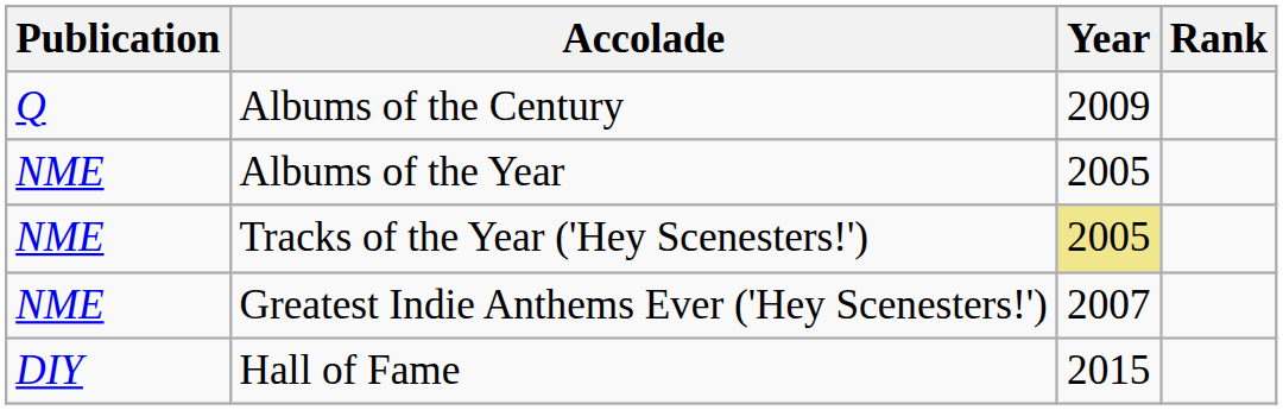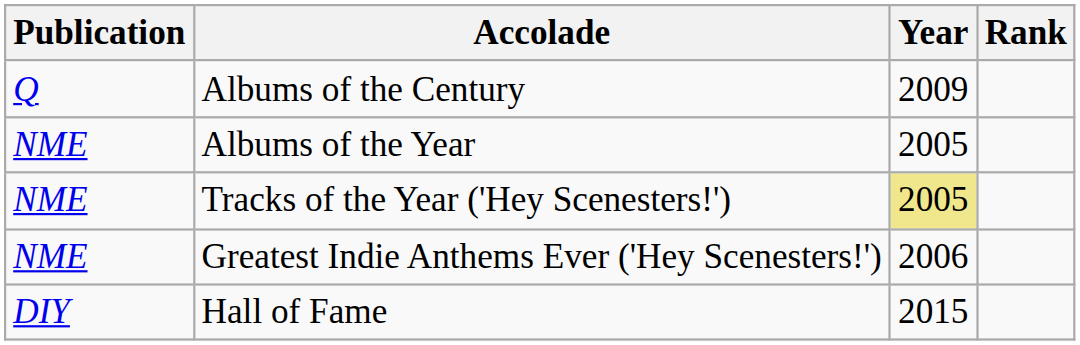 <table class="sortable wikitable">
 <tr>
 <th>Publication</th>
 <th>Accolade</th>
 <th>Year</th>
 <th>Rank</th>
 </tr>
 <tr>
 <td><em><a href='#'>Q</a></em></td>
 <td>Albums of the Century</td>
 <td>2009</td>
 <td></td>
 </tr>
 <tr>
 <td><em><a href='#'>NME</a></em></td>
 <td>Albums of the Year</td>
 <td>2005</td>
 <td></td>
 </tr>
 <tr>
 <td><em><a href='#'>NME</a></em></td>
 <td>Tracks of the Year ('Hey Scenesters!')</td>
 <td style="background: khaki;">2005</td>
 <td></td>
 </tr>
 <tr>
 <td><em><a href='#'>NME</a></em></td>
 <td>Greatest Indie Anthems Ever ('Hey Scenesters!')</td>
-<td>2007</td>
+<td>2006</td>
 <td></td>
 </tr>
 <tr>
 <td><em><a href='#'>DIY</a></em></td>
 <td>Hall of Fame</td>
 <td>2015</td>
 <td></td>
 </tr>
 </table>
